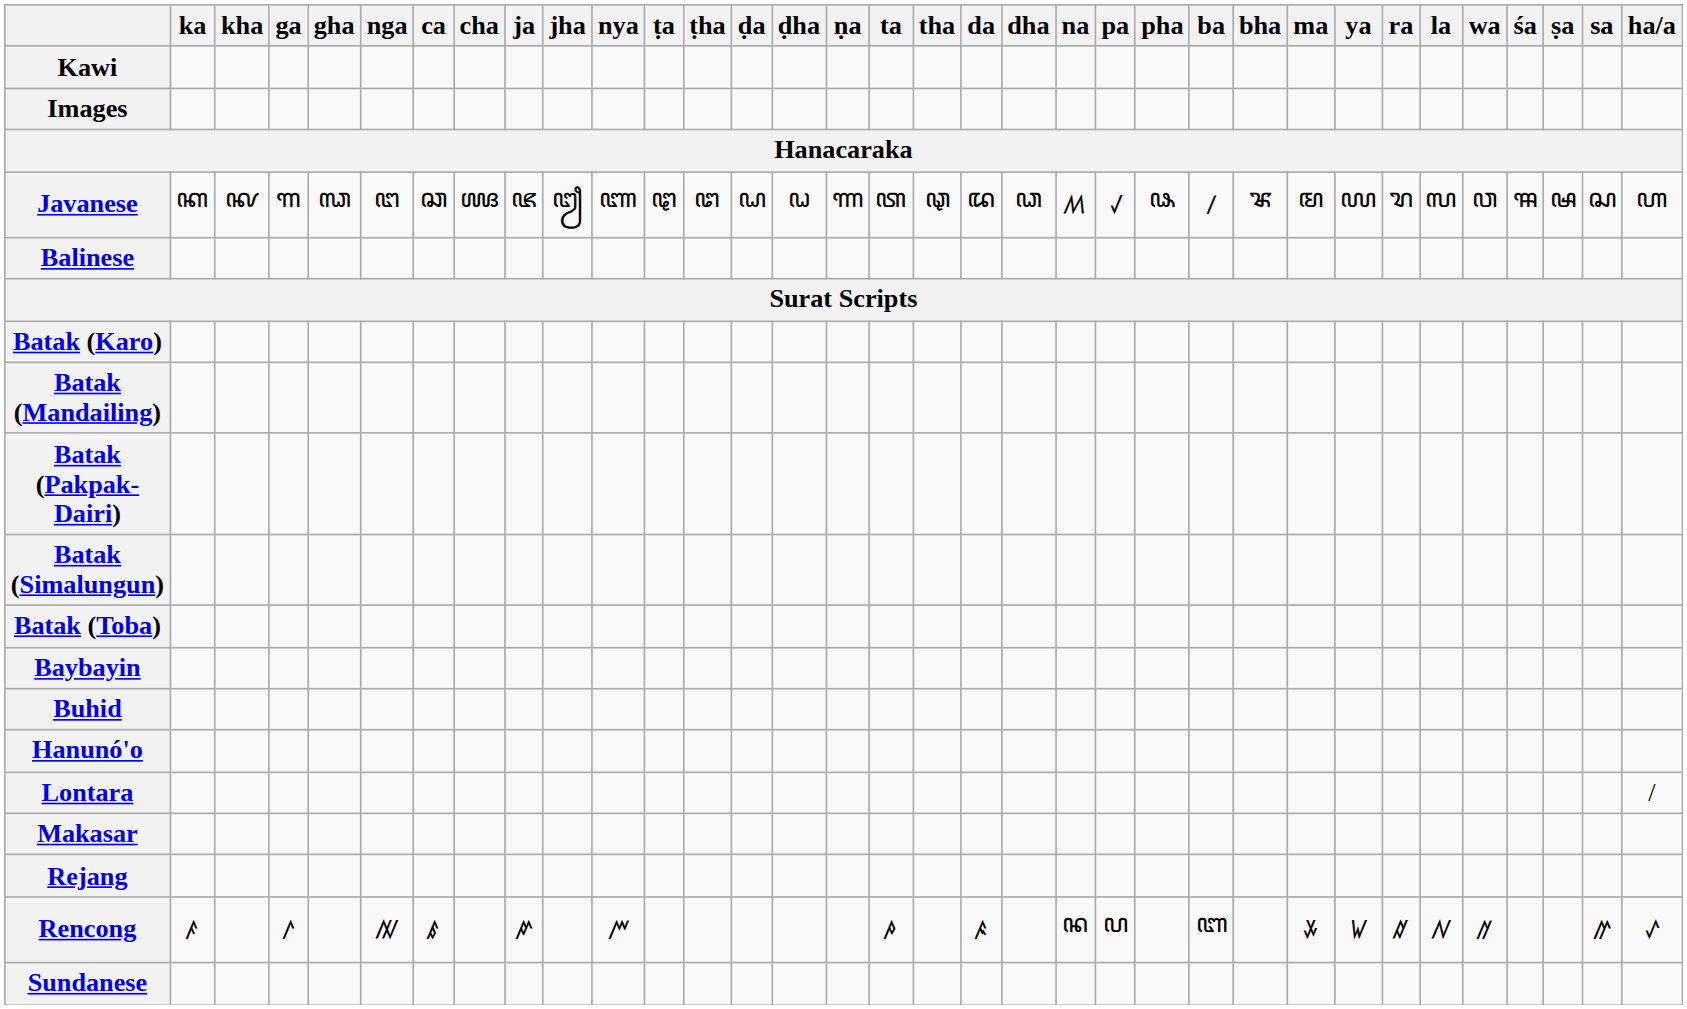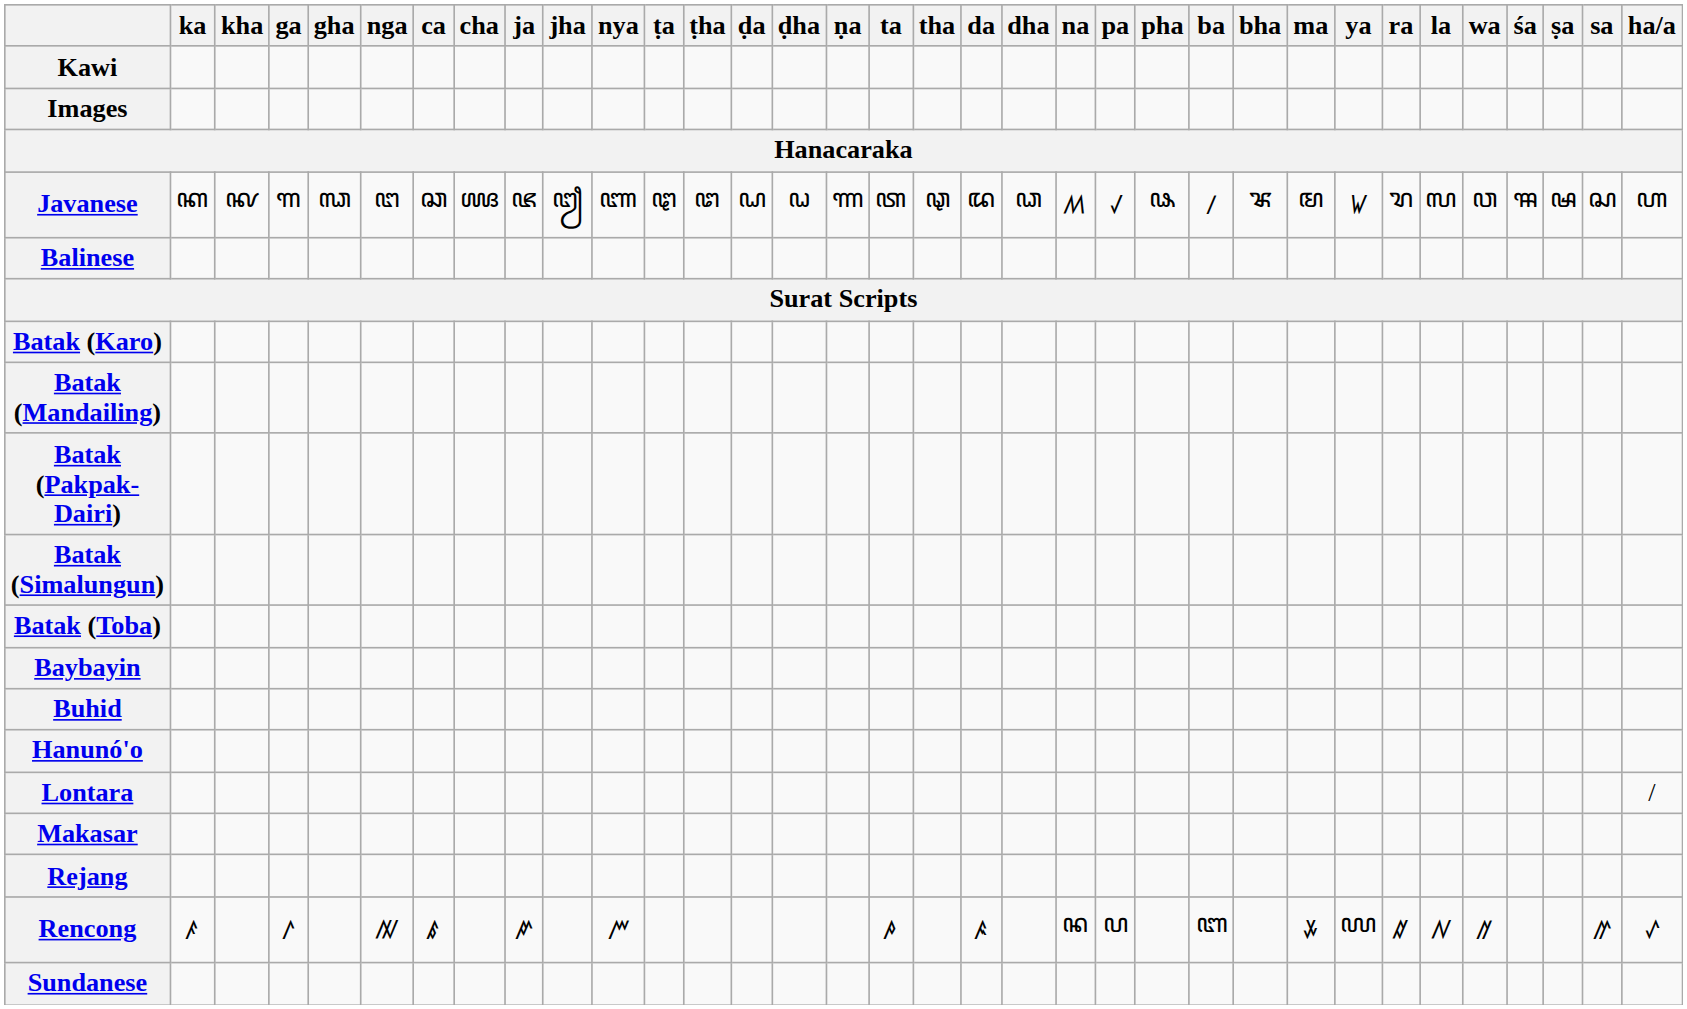 <table class="wikitable">
 <tr>
 <th></th>
 <th>ka</th>
 <th>kha</th>
 <th>ga</th>
 <th>gha</th>
 <th>nga</th>
 <th>ca</th>
 <th>cha</th>
 <th>ja</th>
 <th>jha</th>
 <th>nya</th>
 <th>ṭa</th>
 <th>ṭha</th>
 <th>ḍa</th>
 <th>ḍha</th>
 <th>ṇa</th>
 <th>ta</th>
 <th>tha</th>
 <th>da</th>
 <th>dha</th>
 <th>na</th>
 <th>pa</th>
 <th>pha</th>
 <th>ba</th>
 <th>bha</th>
 <th>ma</th>
 <th>ya</th>
 <th>ra</th>
 <th>la</th>
 <th>wa</th>
 <th>śa</th>
 <th>ṣa</th>
 <th>sa</th>
 <th>ha/a</th>
 </tr>
 <tr>
 <th>Kawi</th>
 <td align="center"></td>
 <td align="center"></td>
 <td align="center"></td>
 <td align="center"></td>
 <td align="center"></td>
 <td align="center"></td>
 <td align="center"></td>
 <td align="center"></td>
 <td align="center"></td>
 <td align="center"></td>
 <td align="center"></td>
 <td align="center"></td>
 <td align="center"></td>
 <td align="center"></td>
 <td align="center"></td>
 <td align="center"></td>
 <td align="center"></td>
 <td align="center"></td>
 <td align="center"></td>
 <td align="center"></td>
 <td align="center"></td>
 <td align="center"></td>
 <td align="center"></td>
 <td align="center"></td>
 <td align="center"></td>
 <td align="center"></td>
 <td align="center"></td>
 <td align="center"></td>
 <td align="center"></td>
 <td align="center"></td>
 <td align="center"></td>
 <td align="center"></td>
 <td align="center"></td>
 </tr>
 <tr>
 <th>Images</th>
 <td align="center"></td>
 <td align="center"></td>
 <td align="center"></td>
 <td align="center"></td>
 <td align="center"></td>
 <td align="center"></td>
 <td align="center"></td>
 <td align="center"></td>
 <td align="center"></td>
 <td align="center"></td>
 <td align="center"></td>
 <td align="center"></td>
 <td align="center"></td>
 <td align="center"></td>
 <td align="center"></td>
 <td align="center"></td>
 <td align="center"></td>
 <td align="center"></td>
 <td align="center"></td>
 <td align="center"></td>
 <td align="center"></td>
 <td align="center"></td>
 <td align="center"></td>
 <td align="center"></td>
 <td align="center"></td>
 <td align="center"></td>
 <td align="center"></td>
 <td align="center"></td>
 <td align="center"></td>
 <td align="center"></td>
 <td align="center"></td>
 <td align="center"></td>
 <td align="center"></td>
 </tr>
 <tr>
 <th colspan="34">Hanacaraka</th>
 </tr>
 <tr>
 <th><a href='#'>Javanese</a></th>
 <td align="center">ꦏ</td>
 <td align="center">ꦑ</td>
 <td align="center">ꦒ</td>
 <td align="center">ꦓ</td>
 <td align="center">ꦔ</td>
 <td align="center">ꦕ</td>
 <td align="center">ꦖ</td>
 <td align="center">ꦗ</td>
 <td align="center">ꦙ</td>
 <td align="center">ꦚ</td>
 <td align="center">ꦛ</td>
 <td align="center">ꦜ</td>
 <td align="center">ꦝ</td>
 <td align="center">ꦞ</td>
 <td align="center">ꦟ</td>
 <td align="center">ꦠ</td>
 <td align="center">ꦡ</td>
 <td align="center">ꦢ</td>
 <td align="center">ꦣ</td>
 <td align="center">ꤵ</td>
 <td align="center">ꤶ</td>
 <td align="center">ꦦ</td>
 <td align="center">ꤷ</td>
 <td align="center">ꦨ</td>
 <td align="center">ꦩ</td>
-<td align="center">ꦪ</td>
+<td align="center">ꤿ</td>
 <td align="center">ꦫ</td>
 <td align="center">ꦭ</td>
 <td align="center">ꦮ</td>
 <td align="center">ꦯ</td>
 <td align="center">ꦰ</td>
 <td align="center">ꦱ</td>
 <td align="center">ꦲ</td>
 </tr>
 <tr>
 <th><a href='#'>Balinese</a></th>
 <td align="center"></td>
 <td align="center"></td>
 <td align="center"></td>
 <td align="center"></td>
 <td align="center"></td>
 <td align="center"></td>
 <td align="center"></td>
 <td align="center"></td>
 <td align="center"></td>
 <td align="center"></td>
 <td align="center"></td>
 <td align="center"></td>
 <td align="center"></td>
 <td align="center"></td>
 <td align="center"></td>
 <td align="center"></td>
 <td align="center"></td>
 <td align="center"></td>
 <td align="center"></td>
 <td align="center"></td>
 <td align="center"></td>
 <td align="center"></td>
 <td align="center"></td>
 <td align="center"></td>
 <td align="center"></td>
 <td align="center"></td>
 <td align="center"></td>
 <td align="center"></td>
 <td align="center"></td>
 <td align="center"></td>
 <td align="center"></td>
 <td align="center"></td>
 <td align="center"></td>
 </tr>
 <tr>
 <th colspan="34">Surat Scripts</th>
 </tr>
 <tr>
 <th><a href='#'>Batak</a> (<a href='#'>Karo</a>)</th>
 <td align="center"></td>
 <td align="center"></td>
 <td align="center"></td>
 <td align="center"></td>
 <td align="center"></td>
 <td align="center"></td>
 <td align="center"></td>
 <td align="center"></td>
 <td align="center"></td>
 <td align="center"></td>
 <td align="center"></td>
 <td align="center"></td>
 <td align="center"></td>
 <td align="center"></td>
 <td align="center"></td>
 <td align="center"></td>
 <td align="center"></td>
 <td align="center"></td>
 <td align="center"></td>
 <td align="center"></td>
 <td align="center"></td>
 <td align="center"></td>
 <td align="center"></td>
 <td align="center"></td>
 <td align="center"></td>
 <td align="center"></td>
 <td align="center"></td>
 <td align="center"></td>
 <td align="center"></td>
 <td align="center"></td>
 <td align="center"></td>
 <td align="center"></td>
 <td align="center"></td>
 </tr>
 <tr>
 <th><a href='#'>Batak</a> (<a href='#'>Mandailing</a>)</th>
 <td align="center"></td>
 <td align="center"></td>
 <td align="center"></td>
 <td align="center"></td>
 <td align="center"></td>
 <td align="center"></td>
 <td align="center"></td>
 <td align="center"></td>
 <td align="center"></td>
 <td align="center"></td>
 <td align="center"></td>
 <td align="center"></td>
 <td align="center"></td>
 <td align="center"></td>
 <td align="center"></td>
 <td align="center"></td>
 <td align="center"></td>
 <td align="center"></td>
 <td align="center"></td>
 <td align="center"></td>
 <td align="center"></td>
 <td align="center"></td>
 <td align="center"></td>
 <td align="center"></td>
 <td align="center"></td>
 <td align="center"></td>
 <td align="center"></td>
 <td align="center"></td>
 <td align="center"></td>
 <td align="center"></td>
 <td align="center"></td>
 <td align="center"></td>
 <td align="center"></td>
 </tr>
 <tr>
 <th><a href='#'>Batak</a> (<a href='#'>Pakpak-Dairi</a>)</th>
 <td align="center"></td>
 <td align="center"></td>
 <td align="center"></td>
 <td align="center"></td>
 <td align="center"></td>
 <td align="center"></td>
 <td align="center"></td>
 <td align="center"></td>
 <td align="center"></td>
 <td align="center"></td>
 <td align="center"></td>
 <td align="center"></td>
 <td align="center"></td>
 <td align="center"></td>
 <td align="center"></td>
 <td align="center"></td>
 <td align="center"></td>
 <td align="center"></td>
 <td align="center"></td>
 <td align="center"></td>
 <td align="center"></td>
 <td align="center"></td>
 <td align="center"></td>
 <td align="center"></td>
 <td align="center"></td>
 <td align="center"></td>
 <td align="center"></td>
 <td align="center"></td>
 <td align="center"></td>
 <td align="center"></td>
 <td align="center"></td>
 <td align="center"></td>
 <td align="center"></td>
 </tr>
 <tr>
 <th><a href='#'>Batak</a> (<a href='#'>Simalungun</a>)</th>
 <td align="center"></td>
 <td align="center"></td>
 <td align="center"></td>
 <td align="center"></td>
 <td align="center"></td>
 <td align="center"></td>
 <td align="center"></td>
 <td align="center"></td>
 <td align="center"></td>
 <td align="center"></td>
 <td align="center"></td>
 <td align="center"></td>
 <td align="center"></td>
 <td align="center"></td>
 <td align="center"></td>
 <td align="center"></td>
 <td align="center"></td>
 <td align="center"></td>
 <td align="center"></td>
 <td align="center"></td>
 <td align="center"></td>
 <td align="center"></td>
 <td align="center"></td>
 <td align="center"></td>
 <td align="center"></td>
 <td align="center"></td>
 <td align="center"></td>
 <td align="center"></td>
 <td align="center"></td>
 <td align="center"></td>
 <td align="center"></td>
 <td align="center"></td>
 <td align="center"></td>
 </tr>
 <tr>
 <th><a href='#'>Batak</a> (<a href='#'>Toba</a>)</th>
 <td align="center"></td>
 <td align="center"></td>
 <td align="center"></td>
 <td align="center"></td>
 <td align="center"></td>
 <td align="center"></td>
 <td align="center"></td>
 <td align="center"></td>
 <td align="center"></td>
 <td align="center"></td>
 <td align="center"></td>
 <td align="center"></td>
 <td align="center"></td>
 <td align="center"></td>
 <td align="center"></td>
 <td align="center"></td>
 <td align="center"></td>
 <td align="center"></td>
 <td align="center"></td>
 <td align="center"></td>
 <td align="center"></td>
 <td align="center"></td>
 <td align="center"></td>
 <td align="center"></td>
 <td align="center"></td>
 <td align="center"></td>
 <td align="center"></td>
 <td align="center"></td>
 <td align="center"></td>
 <td align="center"></td>
 <td align="center"></td>
 <td align="center"></td>
 <td align="center"></td>
 </tr>
 <tr>
 <th><a href='#'>Baybayin</a></th>
 <td align="center"></td>
 <td align="center"></td>
 <td align="center"></td>
 <td align="center"></td>
 <td align="center"></td>
 <td align="center"></td>
 <td align="center"></td>
 <td align="center"></td>
 <td align="center"></td>
 <td align="center"></td>
 <td align="center"></td>
 <td align="center"></td>
 <td align="center"></td>
 <td align="center"></td>
 <td align="center"></td>
 <td align="center"></td>
 <td align="center"></td>
 <td align="center"></td>
 <td align="center"></td>
 <td align="center"></td>
 <td align="center"></td>
 <td align="center"></td>
 <td align="center"></td>
 <td align="center"></td>
 <td align="center"></td>
 <td align="center"></td>
 <td align="center"></td>
 <td align="center"></td>
 <td align="center"></td>
 <td align="center"></td>
 <td align="center"></td>
 <td align="center"></td>
 <td align="center"></td>
 </tr>
 <tr>
 <th><a href='#'>Buhid</a></th>
 <td align="center"></td>
 <td align="center"></td>
 <td align="center"></td>
 <td align="center"></td>
 <td align="center"></td>
 <td align="center"></td>
 <td align="center"></td>
 <td align="center"></td>
 <td align="center"></td>
 <td align="center"></td>
 <td align="center"></td>
 <td align="center"></td>
 <td align="center"></td>
 <td align="center"></td>
 <td align="center"></td>
 <td align="center"></td>
 <td align="center"></td>
 <td align="center"></td>
 <td align="center"></td>
 <td align="center"></td>
 <td align="center"></td>
 <td align="center"></td>
 <td align="center"></td>
 <td align="center"></td>
 <td align="center"></td>
 <td align="center"></td>
 <td align="center"></td>
 <td align="center"></td>
 <td align="center"></td>
 <td align="center"></td>
 <td align="center"></td>
 <td align="center"></td>
 <td align="center"></td>
 </tr>
 <tr>
 <th><a href='#'>Hanunó'o</a></th>
 <td align="center"></td>
 <td align="center"></td>
 <td align="center"></td>
 <td align="center"></td>
 <td align="center"></td>
 <td align="center"></td>
 <td align="center"></td>
 <td align="center"></td>
 <td align="center"></td>
 <td align="center"></td>
 <td align="center"></td>
 <td align="center"></td>
 <td align="center"></td>
 <td align="center"></td>
 <td align="center"></td>
 <td align="center"></td>
 <td align="center"></td>
 <td align="center"></td>
 <td align="center"></td>
 <td align="center"></td>
 <td align="center"></td>
 <td align="center"></td>
 <td align="center"></td>
 <td align="center"></td>
 <td align="center"></td>
 <td align="center"></td>
 <td align="center"></td>
 <td align="center"></td>
 <td align="center"></td>
 <td align="center"></td>
 <td align="center"></td>
 <td align="center"></td>
 <td align="center"></td>
 </tr>
 <tr>
 <th><a href='#'>Lontara</a></th>
 <td align="center"></td>
 <td align="center"></td>
 <td align="center"></td>
 <td align="center"></td>
 <td align="center"></td>
 <td align="center"></td>
 <td align="center"></td>
 <td align="center"></td>
 <td align="center"></td>
 <td align="center"></td>
 <td align="center"></td>
 <td align="center"></td>
 <td align="center"></td>
 <td align="center"></td>
 <td align="center"></td>
 <td align="center"></td>
 <td align="center"></td>
 <td align="center"></td>
 <td align="center"></td>
 <td align="center"></td>
 <td align="center"></td>
 <td align="center"></td>
 <td align="center"></td>
 <td align="center"></td>
 <td align="center"></td>
 <td align="center"></td>
 <td align="center"></td>
 <td align="center"></td>
 <td align="center"></td>
 <td align="center"></td>
 <td align="center"></td>
 <td align="center"></td>
 <td align="center">/</td>
 </tr>
 <tr>
 <th><a href='#'>Makasar</a></th>
 <td align="center"></td>
 <td align="center"></td>
 <td align="center"></td>
 <td align="center"></td>
 <td align="center"></td>
 <td align="center"></td>
 <td align="center"></td>
 <td align="center"></td>
 <td align="center"></td>
 <td align="center"></td>
 <td align="center"></td>
 <td align="center"></td>
 <td align="center"></td>
 <td align="center"></td>
 <td align="center"></td>
 <td align="center"></td>
 <td align="center"></td>
 <td align="center"></td>
 <td align="center"></td>
 <td align="center"></td>
 <td align="center"></td>
 <td align="center"></td>
 <td align="center"></td>
 <td align="center"></td>
 <td align="center"></td>
 <td align="center"></td>
 <td align="center"></td>
 <td align="center"></td>
 <td align="center"></td>
 <td align="center"></td>
 <td align="center"></td>
 <td align="center"></td>
 <td align="center"></td>
 </tr>
 <tr>
 <th><a href='#'>Rejang</a></th>
 <td align="center"></td>
 <td align="center"></td>
 <td align="center"></td>
 <td align="center"></td>
 <td align="center"></td>
 <td align="center"></td>
 <td align="center"></td>
 <td align="center"></td>
 <td align="center"></td>
 <td align="center"></td>
 <td align="center"></td>
 <td align="center"></td>
 <td align="center"></td>
 <td align="center"></td>
 <td align="center"></td>
 <td align="center"></td>
 <td align="center"></td>
 <td align="center"></td>
 <td align="center"></td>
 <td align="center"></td>
 <td align="center"></td>
 <td align="center"></td>
 <td align="center"></td>
 <td align="center"></td>
 <td align="center"></td>
 <td align="center"></td>
 <td align="center"></td>
 <td align="center"></td>
 <td align="center"></td>
 <td align="center"></td>
 <td align="center"></td>
 <td align="center"></td>
 <td align="center"></td>
 </tr>
 <tr>
 <th><a href='#'>Rencong</a></th>
 <td align="center">ꤰ</td>
 <td align="center"></td>
 <td align="center">ꤱ</td>
 <td align="center"></td>
 <td align="center">ꤲ</td>
 <td align="center">ꤹ</td>
 <td align="center"></td>
 <td align="center">ꤺ</td>
 <td align="center"></td>
 <td align="center">ꤻ</td>
 <td align="center"></td>
 <td align="center"></td>
 <td align="center"></td>
 <td align="center"></td>
 <td align="center"></td>
 <td align="center">ꤳ</td>
 <td align="center"></td>
 <td align="center">ꤴ</td>
 <td align="center"></td>
 <td align="center">ꦤ</td>
 <td align="center">ꦥ</td>
 <td align="center"></td>
 <td align="center">ꦧ</td>
 <td align="center"></td>
 <td align="center">ꤸ</td>
-<td align="center">ꤿ</td>
+<td align="center">ꦪ</td>
 <td align="center">ꤽ</td>
 <td align="center">ꤾ</td>
 <td align="center">ꥀ</td>
 <td align="center"></td>
 <td align="center"></td>
 <td align="center">ꤼ</td>
 <td align="center">ꥁ</td>
 </tr>
 <tr>
 <th><a href='#'>Sundanese</a></th>
 <td align="center"></td>
 <td align="center"></td>
 <td align="center"></td>
 <td align="center"></td>
 <td align="center"></td>
 <td align="center"></td>
 <td align="center"></td>
 <td align="center"></td>
 <td align="center"></td>
 <td align="center"></td>
 <td align="center"></td>
 <td align="center"></td>
 <td align="center"></td>
 <td align="center"></td>
 <td align="center"></td>
 <td align="center"></td>
 <td align="center"></td>
 <td align="center"></td>
 <td align="center"></td>
 <td align="center"></td>
 <td align="center"></td>
 <td align="center"></td>
 <td align="center"></td>
 <td align="center"></td>
 <td align="center"></td>
 <td align="center"></td>
 <td align="center"></td>
 <td align="center"></td>
 <td align="center"></td>
 <td align="center"></td>
 <td align="center"></td>
 <td align="center"></td>
 <td align="center"></td>
 </tr>
 </table>
